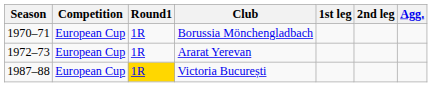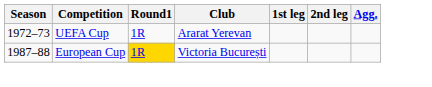 <table class="wikitable sortable">
 <tr>
 <th>Season</th>
 <th>Competition</th>
 <th>Round1</th>
 <th>Club</th>
 <th>1st leg</th>
 <th>2nd leg</th>
 <th><a href='#'>Agg.</a></th>
 </tr>
 <tr>
-<td>1970–71</td>
-<td><a href='#'>European Cup</a></td>
-<td><a href='#'>1R</a></td>
-<td> <a href='#'>Borussia Mönchengladbach</a></td>
-<td></td>
-<td></td>
-<td></td>
-</tr>
-<tr>
 <td>1972–73</td>
-<td><a href='#'>European Cup</a></td>
+<td><a href='#'>UEFA Cup</a></td>
 <td><a href='#'>1R</a></td>
 <td> <a href='#'>Ararat Yerevan</a></td>
 <td></td>
 <td></td>
 <td></td>
 </tr>
 <tr>
 <td>1987–88</td>
 <td><a href='#'>European Cup</a></td>
 <td style="background: gold;"><a href='#'>1R</a></td>
 <td> <a href='#'>Victoria București</a></td>
 <td></td>
 <td></td>
 <td></td>
 </tr>
 </table>
